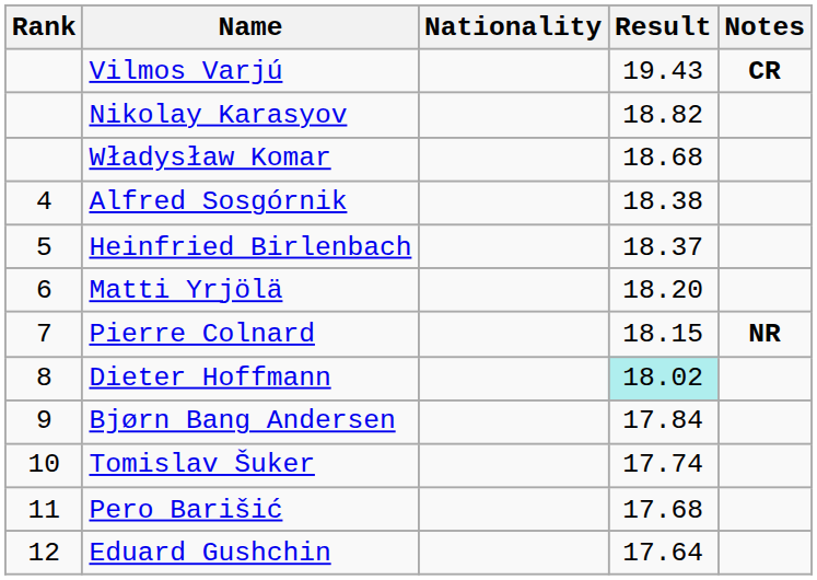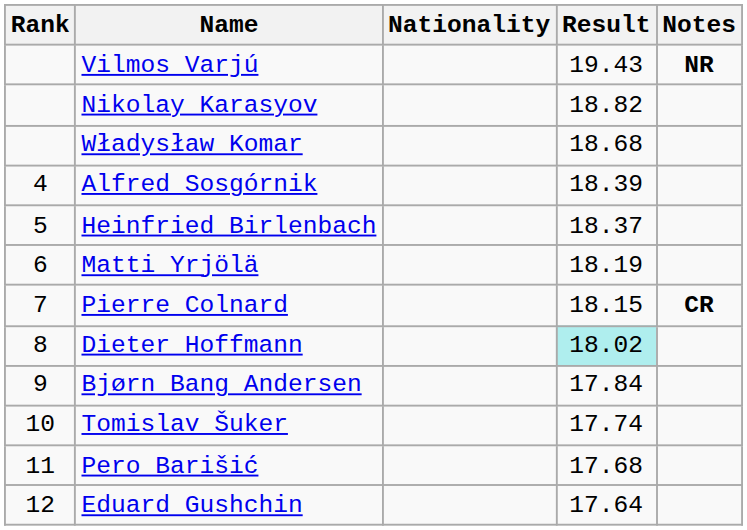 <table class="wikitable sortable" style="text-align:center">
 <tr>
 <th>Rank</th>
 <th>Name</th>
 <th>Nationality</th>
 <th>Result</th>
 <th>Notes</th>
 </tr>
 <tr>
 <td></td>
 <td align=left><a href='#'>Vilmos Varjú</a></td>
 <td align=left></td>
 <td>19.43</td>
-<td><strong>CR</strong></td>
+<td><strong>NR</strong></td>
 </tr>
 <tr>
 <td></td>
 <td align=left><a href='#'>Nikolay Karasyov</a></td>
 <td align=left></td>
 <td>18.82</td>
 <td></td>
 </tr>
 <tr>
 <td></td>
 <td align=left><a href='#'>Władysław Komar</a></td>
 <td align=left></td>
 <td>18.68</td>
 <td></td>
 </tr>
 <tr>
 <td>4</td>
 <td align=left><a href='#'>Alfred Sosgórnik</a></td>
 <td align=left></td>
-<td>18.38</td>
+<td>18.39</td>
 <td></td>
 </tr>
 <tr>
 <td>5</td>
 <td align=left><a href='#'>Heinfried Birlenbach</a></td>
 <td align=left></td>
 <td>18.37</td>
 <td></td>
 </tr>
 <tr>
 <td>6</td>
 <td align=left><a href='#'>Matti Yrjölä</a></td>
 <td align=left></td>
-<td>18.20</td>
+<td>18.19</td>
 <td></td>
 </tr>
 <tr>
 <td>7</td>
 <td align=left><a href='#'>Pierre Colnard</a></td>
 <td align=left></td>
 <td>18.15</td>
-<td><strong>NR</strong></td>
+<td><strong>CR</strong></td>
 </tr>
 <tr>
 <td>8</td>
 <td align=left><a href='#'>Dieter Hoffmann</a></td>
 <td align=left></td>
 <td style="background: paleturquoise;">18.02</td>
 <td></td>
 </tr>
 <tr>
 <td>9</td>
 <td align=left><a href='#'>Bjørn Bang Andersen</a></td>
 <td align=left></td>
 <td>17.84</td>
 <td></td>
 </tr>
 <tr>
 <td>10</td>
 <td align=left><a href='#'>Tomislav Šuker</a></td>
 <td align=left></td>
 <td>17.74</td>
 <td></td>
 </tr>
 <tr>
 <td>11</td>
 <td align=left><a href='#'>Pero Barišić</a></td>
 <td align=left></td>
 <td>17.68</td>
 <td></td>
 </tr>
 <tr>
 <td>12</td>
 <td align=left><a href='#'>Eduard Gushchin</a></td>
 <td align=left></td>
 <td>17.64</td>
 <td></td>
 </tr>
 </table>
